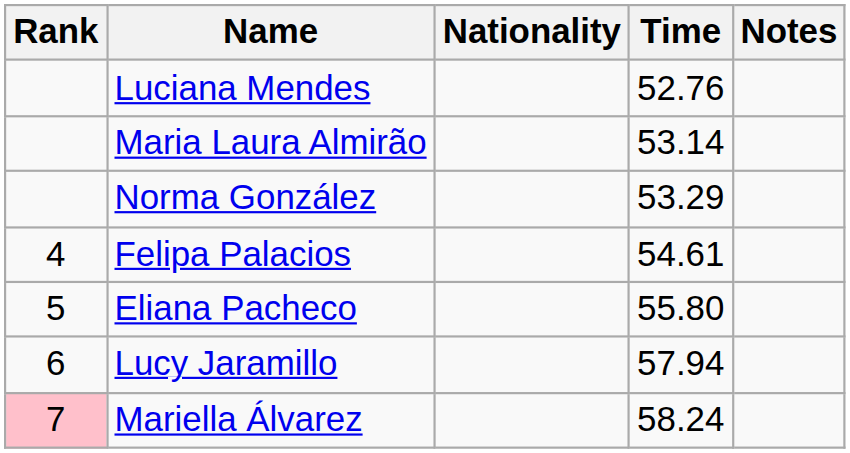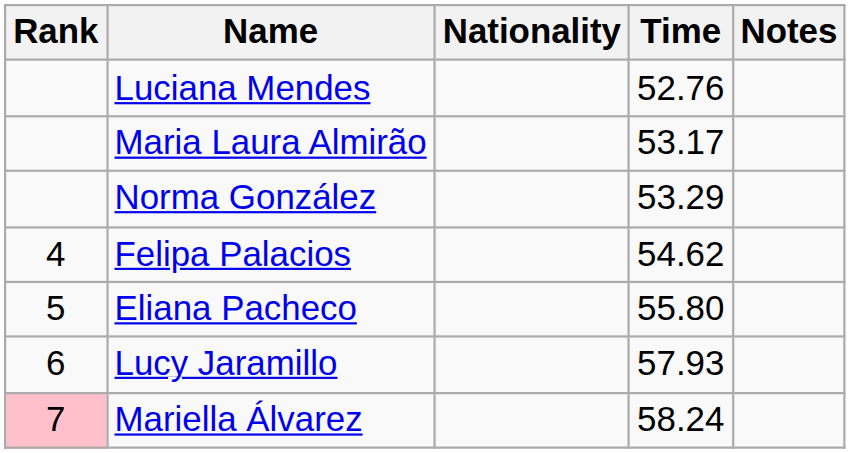 <table class="wikitable sortable" style="text-align:center">
 <tr>
 <th>Rank</th>
 <th>Name</th>
 <th>Nationality</th>
 <th>Time</th>
 <th>Notes</th>
 </tr>
 <tr>
 <td></td>
 <td align=left><a href='#'>Luciana Mendes</a></td>
 <td align=left></td>
 <td>52.76</td>
 <td></td>
 </tr>
 <tr>
 <td></td>
 <td align=left><a href='#'>Maria Laura Almirão</a></td>
 <td align=left></td>
-<td>53.14</td>
+<td>53.17</td>
 <td></td>
 </tr>
 <tr>
 <td></td>
 <td align=left><a href='#'>Norma González</a></td>
 <td align=left></td>
 <td>53.29</td>
 <td></td>
 </tr>
 <tr>
 <td>4</td>
 <td align=left><a href='#'>Felipa Palacios</a></td>
 <td align=left></td>
-<td>54.61</td>
+<td>54.62</td>
 <td></td>
 </tr>
 <tr>
 <td>5</td>
 <td align=left><a href='#'>Eliana Pacheco</a></td>
 <td align=left></td>
 <td>55.80</td>
 <td></td>
 </tr>
 <tr>
 <td>6</td>
 <td align=left><a href='#'>Lucy Jaramillo</a></td>
 <td align=left></td>
-<td>57.94</td>
+<td>57.93</td>
 <td></td>
 </tr>
 <tr>
 <td style="background: pink;">7</td>
 <td align=left><a href='#'>Mariella Álvarez</a></td>
 <td align=left></td>
 <td>58.24</td>
 <td></td>
 </tr>
 </table>
